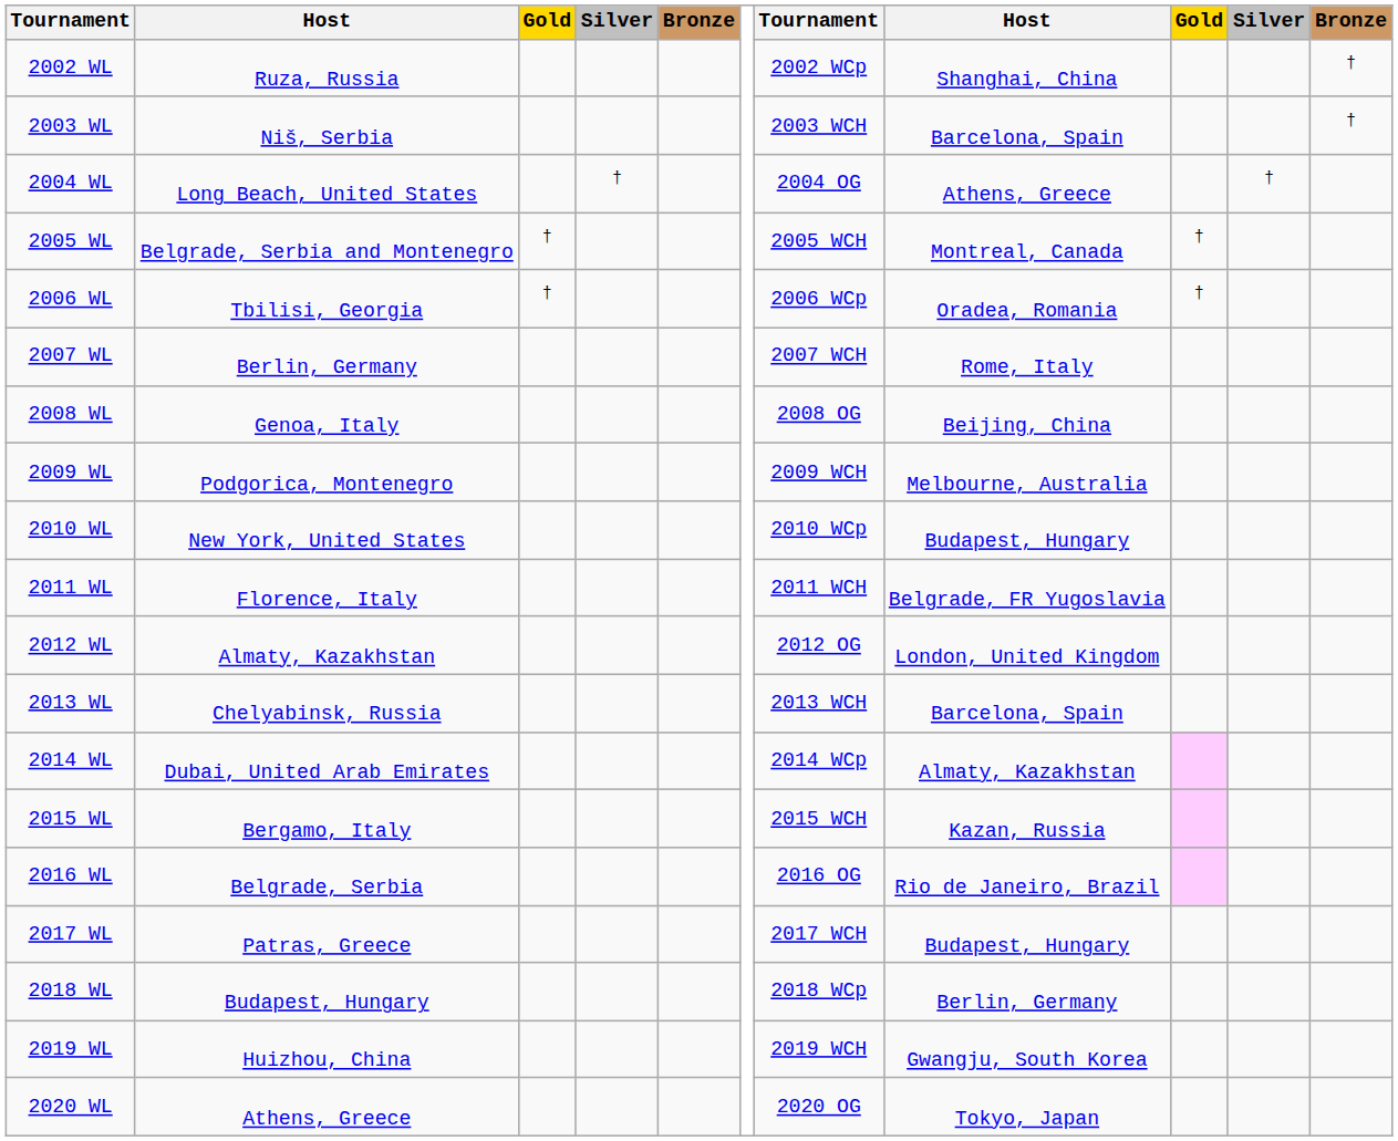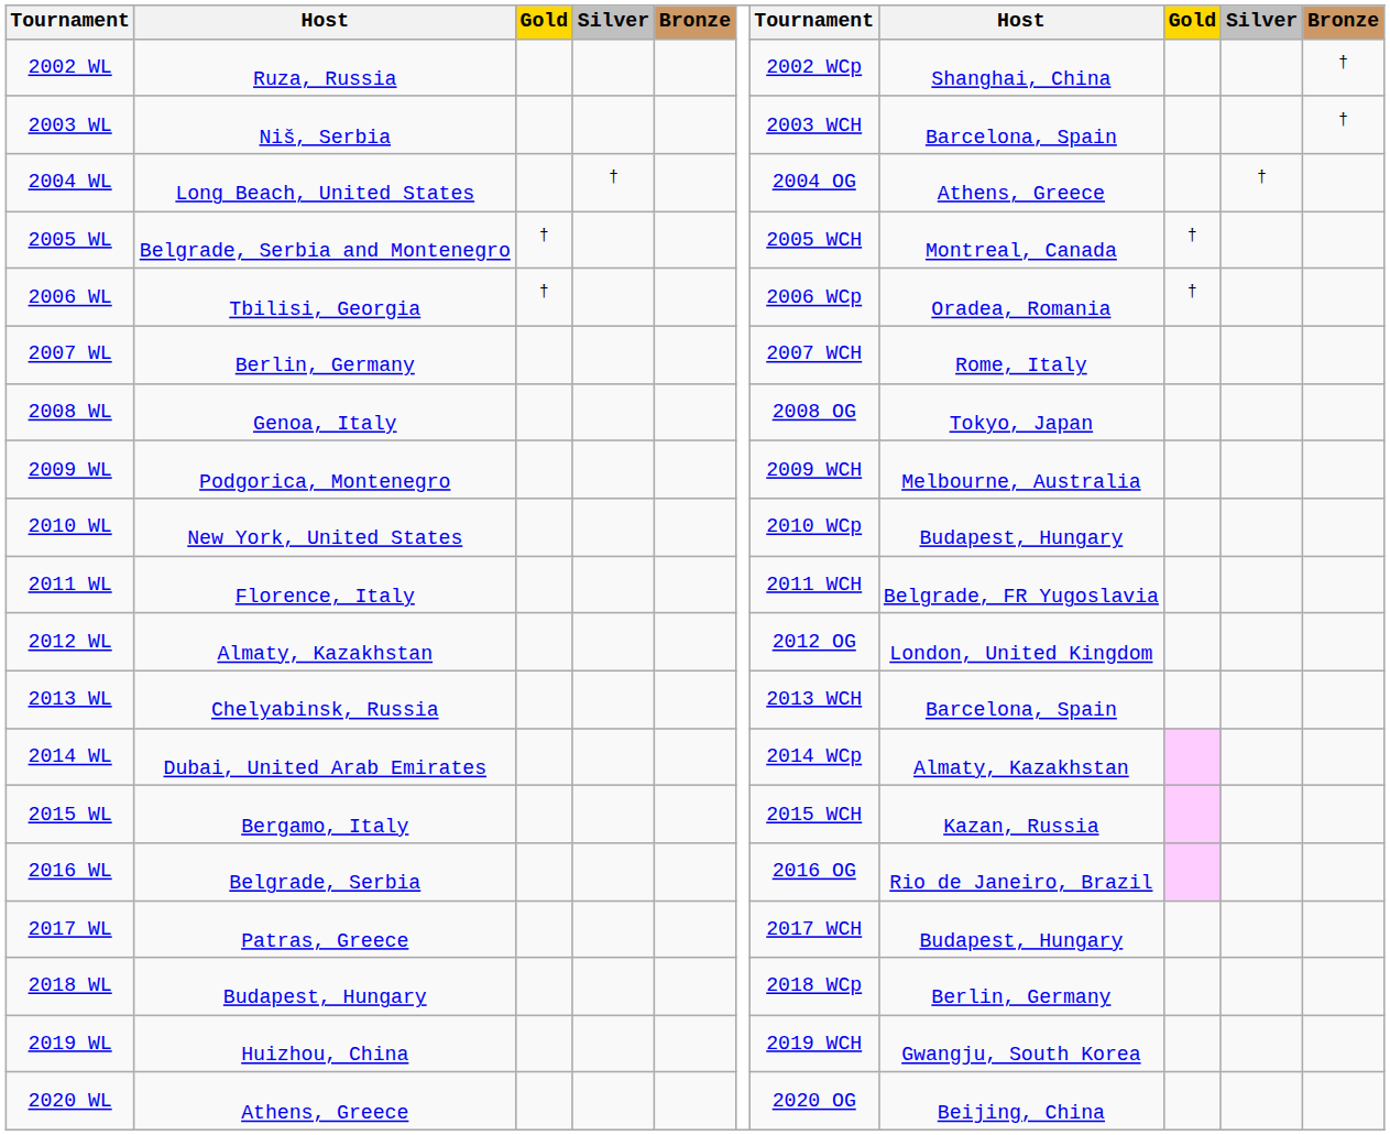 <table class="wikitable" style="text-align: center; font-size: 90%; margin-left: 1em;">
 <tr>
 <th>Tournament</th>
 <th>Host</th>
 <th style="background-color: gold;">Gold</th>
 <th style="background-color: silver;">Silver</th>
 <th style="background-color: #cc9966;">Bronze</th>
 <th rowspan="20" style="width: 1%; background-color: #ffffff;"></th>
 <th>Tournament</th>
 <th>Host</th>
 <th style="background-color: gold;">Gold</th>
 <th style="background-color: silver;">Silver</th>
 <th style="background-color: #cc9966;">Bronze</th>
 </tr>
 <tr>
 <td><a href='#'>2002 WL</a></td>
 <td><br><a href='#'>Ruza, Russia</a></td>
 <td><strong></strong></td>
 <td></td>
 <td></td>
 <td><a href='#'>2002 WCp</a></td>
 <td><br><a href='#'>Shanghai, China</a></td>
 <td><strong></strong></td>
 <td></td>
 <td><em></em><sup>†</sup></td>
 </tr>
 <tr>
 <td><a href='#'>2003 WL</a></td>
 <td><br><a href='#'>Niš, Serbia</a></td>
 <td><strong></strong></td>
 <td></td>
 <td></td>
 <td><a href='#'>2003 WCH</a></td>
 <td><br><a href='#'>Barcelona, Spain</a></td>
 <td><strong></strong></td>
 <td></td>
 <td><em></em><sup>†</sup></td>
 </tr>
 <tr>
 <td><a href='#'>2004 WL</a></td>
 <td><br><a href='#'>Long Beach, United States</a></td>
 <td><strong></strong></td>
 <td><em></em><sup>†</sup></td>
 <td></td>
 <td><a href='#'>2004 OG</a></td>
 <td><br><a href='#'>Athens, Greece</a></td>
 <td><strong></strong></td>
 <td><em></em><sup>†</sup></td>
 <td></td>
 </tr>
 <tr>
 <td><a href='#'>2005 WL</a></td>
 <td><br><a href='#'>Belgrade, Serbia and Montenegro</a></td>
 <td><strong><em></em></strong><sup>†</sup></td>
 <td></td>
 <td></td>
 <td><a href='#'>2005 WCH</a></td>
 <td><br><a href='#'>Montreal, Canada</a></td>
 <td><strong><em></em></strong><sup>†</sup></td>
 <td></td>
 <td></td>
 </tr>
 <tr>
 <td><a href='#'>2006 WL</a></td>
 <td><br><a href='#'>Tbilisi, Georgia</a></td>
 <td><strong><em></em></strong><sup>†</sup></td>
 <td></td>
 <td></td>
 <td><a href='#'>2006 WCp</a></td>
 <td><br><a href='#'>Oradea, Romania</a></td>
 <td><strong><em></em></strong><sup>†</sup></td>
 <td></td>
 <td></td>
 </tr>
 <tr>
 <td><a href='#'>2007 WL</a></td>
 <td><br><a href='#'>Berlin, Germany</a></td>
 <td><strong></strong></td>
 <td></td>
 <td></td>
 <td><a href='#'>2007 WCH</a></td>
 <td><br><a href='#'>Rome, Italy</a></td>
 <td><strong></strong></td>
 <td></td>
 <td></td>
 </tr>
 <tr>
 <td><a href='#'>2008 WL</a></td>
 <td><br><a href='#'>Genoa, Italy</a></td>
 <td><strong></strong></td>
 <td></td>
 <td></td>
 <td><a href='#'>2008 OG</a></td>
-<td><br><a href='#'>Beijing, China</a></td>
+<td><br><a href='#'>Tokyo, Japan</a></td>
 <td><strong></strong></td>
 <td></td>
 <td></td>
 </tr>
 <tr>
 <td><a href='#'>2009 WL</a></td>
 <td><br><a href='#'>Podgorica, Montenegro</a></td>
 <td><strong></strong></td>
 <td></td>
 <td></td>
 <td><a href='#'>2009 WCH</a></td>
 <td><br><a href='#'>Melbourne, Australia</a></td>
 <td><strong></strong></td>
 <td></td>
 <td></td>
 </tr>
 <tr>
 <td><a href='#'>2010 WL</a></td>
 <td><br><a href='#'>New York, United States</a></td>
 <td><strong></strong></td>
 <td></td>
 <td></td>
 <td><a href='#'>2010 WCp</a></td>
 <td><br><a href='#'>Budapest, Hungary</a></td>
 <td><strong></strong></td>
 <td></td>
 <td></td>
 </tr>
 <tr>
 <td><a href='#'>2011 WL</a></td>
 <td><br><a href='#'>Florence, Italy</a></td>
 <td><strong></strong></td>
 <td></td>
 <td></td>
 <td><a href='#'>2011 WCH</a></td>
 <td><br><a href='#'>Belgrade, FR Yugoslavia</a></td>
 <td><strong></strong></td>
 <td></td>
 <td></td>
 </tr>
 <tr>
 <td><a href='#'>2012 WL</a></td>
 <td><br><a href='#'>Almaty, Kazakhstan</a></td>
 <td><strong></strong></td>
 <td></td>
 <td></td>
 <td><a href='#'>2012 OG</a></td>
 <td><br><a href='#'>London, United Kingdom</a></td>
 <td><strong></strong></td>
 <td></td>
 <td></td>
 </tr>
 <tr>
 <td><a href='#'>2013 WL</a></td>
 <td><br><a href='#'>Chelyabinsk, Russia</a></td>
 <td><strong></strong></td>
 <td></td>
 <td></td>
 <td><a href='#'>2013 WCH</a></td>
 <td><br><a href='#'>Barcelona, Spain</a></td>
 <td><strong></strong></td>
 <td></td>
 <td></td>
 </tr>
 <tr>
 <td><a href='#'>2014 WL</a></td>
 <td><br><a href='#'>Dubai, United Arab Emirates</a></td>
 <td></td>
 <td></td>
 <td></td>
 <td><a href='#'>2014 WCp</a></td>
 <td><br><a href='#'>Almaty, Kazakhstan</a></td>
 <td style="background-color: #ffccff;"></td>
 <td></td>
 <td></td>
 </tr>
 <tr>
 <td><a href='#'>2015 WL</a></td>
 <td><br><a href='#'>Bergamo, Italy</a></td>
 <td></td>
 <td></td>
 <td></td>
 <td><a href='#'>2015 WCH</a></td>
 <td><br><a href='#'>Kazan, Russia</a></td>
 <td style="background-color: #ffccff;"></td>
 <td></td>
 <td></td>
 </tr>
 <tr>
 <td><a href='#'>2016 WL</a></td>
 <td><br><a href='#'>Belgrade, Serbia</a></td>
 <td></td>
 <td></td>
 <td></td>
 <td><a href='#'>2016 OG</a></td>
 <td><br><a href='#'>Rio de Janeiro, Brazil</a></td>
 <td style="background-color: #ffccff;"></td>
 <td></td>
 <td></td>
 </tr>
 <tr>
 <td><a href='#'>2017 WL</a></td>
 <td><br><a href='#'>Patras, Greece</a></td>
 <td></td>
 <td></td>
 <td></td>
 <td><a href='#'>2017 WCH</a></td>
 <td><br><a href='#'>Budapest, Hungary</a></td>
 <td><strong></strong></td>
 <td></td>
 <td></td>
 </tr>
 <tr>
 <td><a href='#'>2018 WL</a></td>
 <td><br><a href='#'>Budapest, Hungary</a></td>
 <td><strong></strong></td>
 <td></td>
 <td></td>
 <td><a href='#'>2018 WCp</a></td>
 <td><br><a href='#'>Berlin, Germany</a></td>
 <td><strong></strong></td>
 <td></td>
 <td></td>
 </tr>
 <tr>
 <td><a href='#'>2019 WL</a></td>
 <td><br><a href='#'>Huizhou, China</a></td>
 <td><strong></strong></td>
 <td></td>
 <td></td>
 <td><a href='#'>2019 WCH</a></td>
 <td><br><a href='#'>Gwangju, South Korea</a></td>
 <td><strong></strong></td>
 <td></td>
 <td></td>
 </tr>
 <tr>
 <td><a href='#'>2020 WL</a></td>
 <td><br><a href='#'>Athens, Greece</a></td>
 <td><strong></strong></td>
 <td></td>
 <td></td>
 <td><a href='#'>2020 OG</a></td>
-<td><br><a href='#'>Tokyo, Japan</a></td>
+<td><br><a href='#'>Beijing, China</a></td>
 <td><strong></strong></td>
 <td></td>
 <td></td>
 </tr>
 </table>
